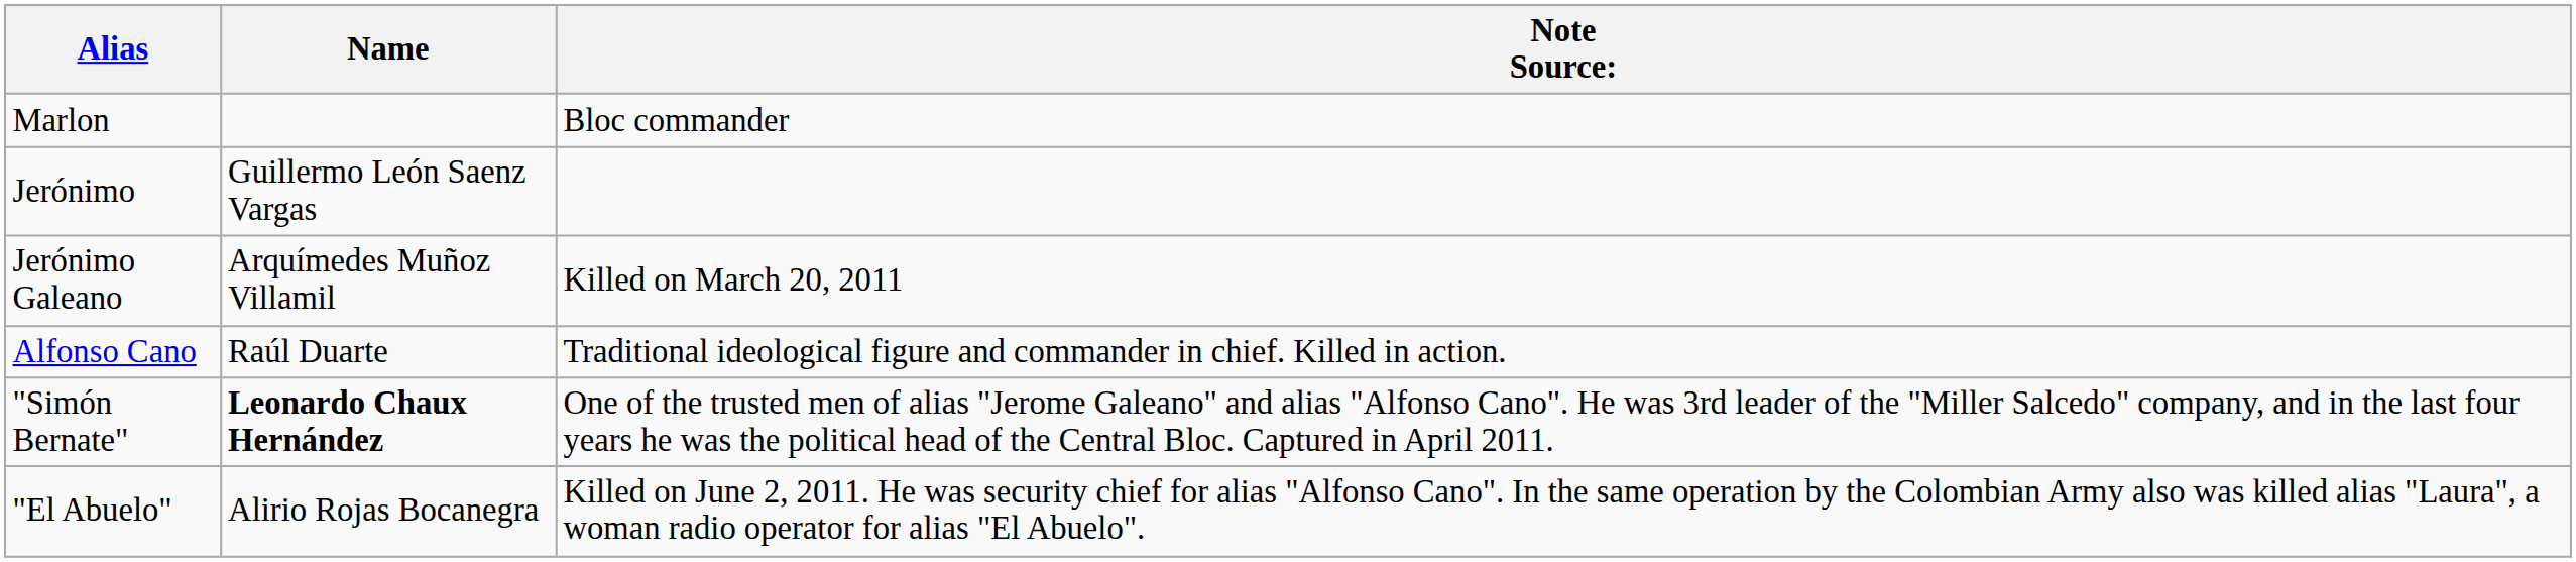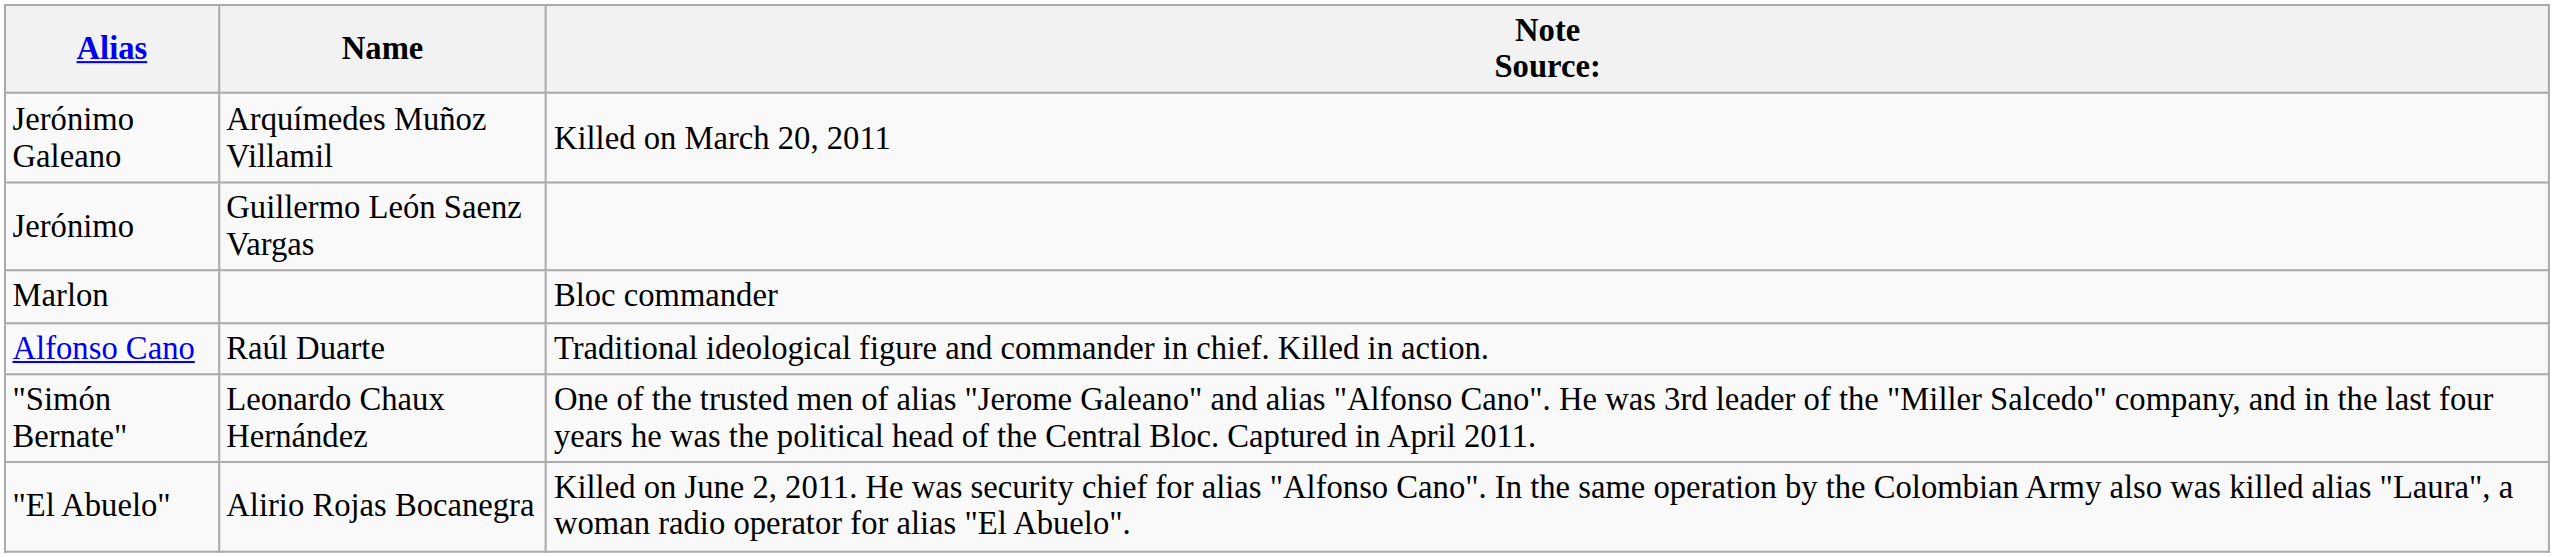 <table class="wikitable">
 <tr>
 <th><a href='#'>Alias</a></th>
 <th>Name</th>
 <th>Note<br>Source:</th>
 </tr>
 <tr>
-<td>Marlon</td>
-<td></td>
-<td>Bloc commander</td>
+<td>Jerónimo Galeano</td>
+<td>Arquímedes Muñoz Villamil</td>
+<td>Killed on March 20, 2011 </td>
 </tr>
 <tr>
 <td>Jerónimo</td>
 <td>Guillermo León Saenz Vargas</td>
 </tr>
 <tr>
-<td>Jerónimo Galeano</td>
-<td>Arquímedes Muñoz Villamil</td>
-<td>Killed on March 20, 2011 </td>
+<td>Marlon</td>
+<td></td>
+<td>Bloc commander</td>
 </tr>
 <tr>
 <td><a href='#'>Alfonso Cano</a></td>
 <td>Raúl Duarte</td>
 <td>Traditional ideological figure and commander in chief. Killed in action.</td>
 </tr>
 <tr>
 <td>"Simón Bernate"</td>
-<td><strong>Leonardo Chaux Hernández</strong></td>
+<td>Leonardo Chaux Hernández</td>
 <td>One of the trusted men of alias "Jerome Galeano" and alias "Alfonso Cano". He was 3rd leader of the "Miller Salcedo" company, and in the last four years he was the political head of the Central Bloc. Captured in April 2011.</td>
 </tr>
 <tr>
 <td>"El Abuelo"</td>
 <td>Alirio Rojas Bocanegra</td>
 <td>Killed on June 2, 2011. He was security chief for alias "Alfonso Cano". In the same operation by the Colombian Army also was killed alias "Laura", a woman radio operator for alias "El Abuelo".</td>
 </tr>
 </table>
